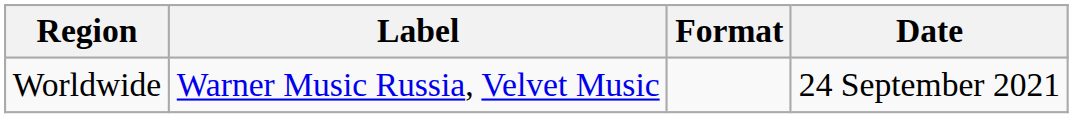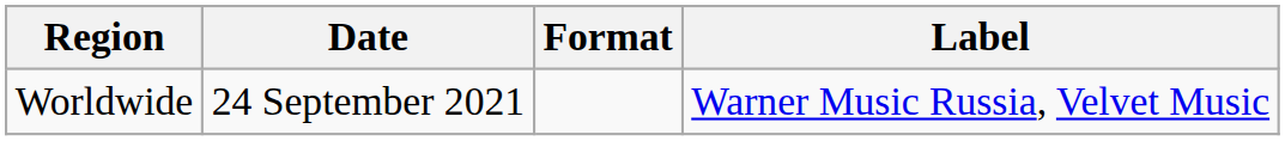 <table class="wikitable plainrowheaders">
 <tr>
 <th scope="col">Region</th>
+<th scope="col">Date</th>
+<th scope="col">Format</th>
 <th scope="col">Label</th>
-<th scope="col">Format</th>
-<th scope="col">Date</th>
 </tr>
 <tr>
 <td align="center">Worldwide</td>
+<td>24 September 2021</td>
+<td></td>
 <td><a href='#'>Warner Music Russia</a>, <a href='#'>Velvet Music</a></td>
-<td></td>
-<td>24 September 2021</td>
 </tr>
 </table>
